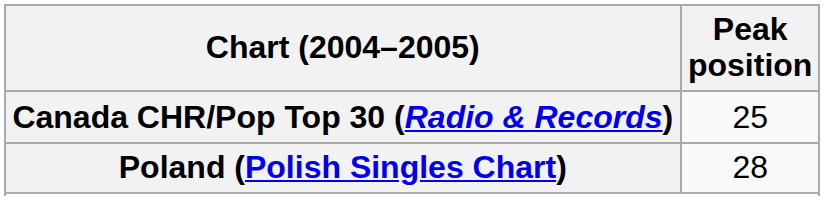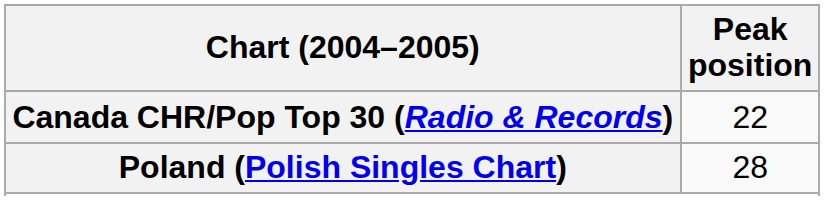 <table class="wikitable sortable plainrowheaders" style="text-align:center">
 <tr>
 <th scope="col">Chart (2004–2005)</th>
 <th scope="col">Peak<br>position</th>
 </tr>
 <tr>
 </tr>
 <tr>
 </tr>
 <tr>
 <th scope="row">Canada CHR/Pop Top 30 (<em><a href='#'>Radio & Records</a></em>)</th>
-<td>25</td>
+<td>22</td>
 </tr>
 <tr>
 </tr>
 <tr>
 </tr>
 <tr>
 </tr>
 <tr>
 </tr>
 <tr>
 </tr>
 <tr>
 </tr>
 <tr>
 </tr>
 <tr>
 <th scope="row">Poland (<a href='#'>Polish Singles Chart</a>)</th>
 <td>28</td>
 </tr>
 <tr>
 </tr>
 <tr>
 </tr>
 <tr>
 </tr>
 <tr>
 </tr>
 <tr>
 </tr>
 <tr>
 </tr>
 <tr>
 </tr>
 <tr>
 </tr>
 <tr>
 </tr>
 </table>
